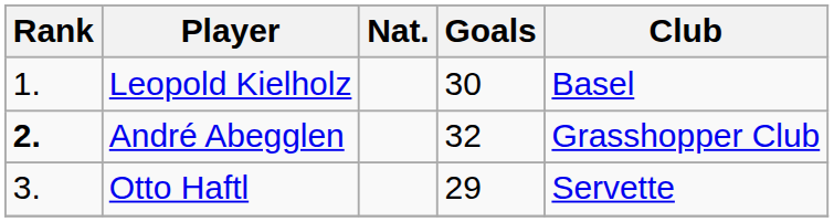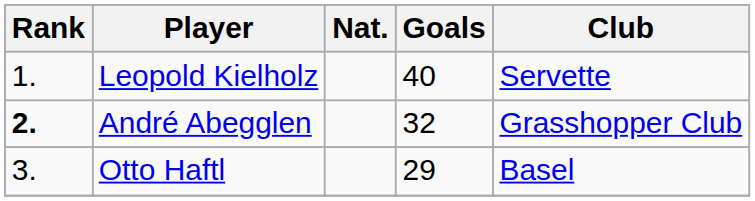 <table class="wikitable sortable">
 <tr>
 <th>Rank</th>
 <th>Player</th>
 <th>Nat.</th>
 <th>Goals</th>
 <th>Club</th>
 </tr>
 <tr>
 <td>1.</td>
 <td><a href='#'>Leopold Kielholz</a></td>
 <td></td>
-<td>30</td>
-<td><a href='#'>Basel</a></td>
+<td>40</td>
+<td><a href='#'>Servette</a></td>
 </tr>
 <tr>
 <td><strong>2.</strong></td>
 <td><a href='#'>André Abegglen</a></td>
 <td></td>
 <td>32</td>
 <td><a href='#'>Grasshopper Club</a></td>
 </tr>
 <tr>
 <td>3.</td>
 <td><a href='#'>Otto Haftl</a></td>
 <td></td>
 <td>29</td>
-<td><a href='#'>Servette</a></td>
+<td><a href='#'>Basel</a></td>
 </tr>
 <tr>
 </tr>
 </table>
